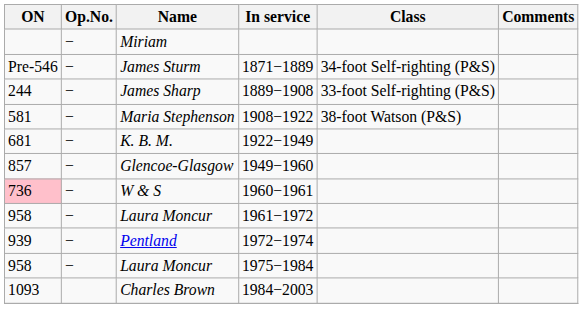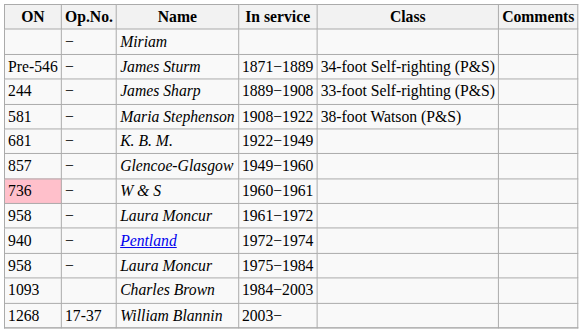 <table class="wikitable">
 <tr>
 <th>ON</th>
 <th>Op.No.</th>
 <th>Name</th>
 <th>In service</th>
 <th>Class</th>
 <th>Comments</th>
 </tr>
 <tr>
 <td></td>
 <td>−</td>
 <td><em>Miriam</em></td>
 <td></td>
 <td></td>
 <td></td>
 </tr>
 <tr>
 <td>Pre-546</td>
 <td>−</td>
 <td><em>James Sturm</em></td>
 <td>1871−1889</td>
 <td>34-foot Self-righting (P&S)</td>
 <td></td>
 </tr>
 <tr>
 <td>244</td>
 <td>−</td>
 <td><em>James Sharp</em></td>
 <td>1889−1908</td>
 <td>33-foot Self-righting (P&S)</td>
 <td></td>
 </tr>
 <tr>
 <td>581</td>
 <td>−</td>
 <td><em>Maria Stephenson</em></td>
 <td>1908−1922</td>
 <td>38-foot Watson (P&S)</td>
 <td></td>
 </tr>
 <tr>
 <td>681</td>
 <td>−</td>
 <td><em>K. B. M.</em></td>
 <td>1922−1949</td>
 <td></td>
 <td></td>
 </tr>
 <tr>
 <td>857</td>
 <td>−</td>
 <td><em>Glencoe-Glasgow</em></td>
 <td>1949−1960</td>
 <td></td>
 <td></td>
 </tr>
 <tr>
 <td style="background: pink;">736</td>
 <td>−</td>
 <td><em>W & S</em></td>
 <td>1960−1961</td>
 <td></td>
 <td></td>
 </tr>
 <tr>
 <td>958</td>
 <td>−</td>
 <td><em>Laura Moncur</em></td>
 <td>1961−1972</td>
 <td></td>
 <td></td>
 </tr>
 <tr>
-<td>939</td>
+<td>940</td>
 <td>−</td>
 <td><a href='#'><em>Pentland<br></em></a></td>
 <td>1972−1974</td>
 <td></td>
 <td></td>
 </tr>
 <tr>
 <td>958</td>
 <td>−</td>
 <td><em>Laura Moncur</em></td>
 <td>1975−1984</td>
 <td></td>
 <td></td>
 </tr>
 <tr>
 <td>1093</td>
 <td></td>
 <td><em>Charles Brown</em></td>
 <td>1984−2003</td>
 <td></td>
 <td></td>
 </tr>
 <tr>
+<td>1268</td>
+<td>17-37</td>
+<td><em>William Blannin</em></td>
+<td>2003−</td>
+<td></td>
+<td></td>
+</tr>
+<tr>
 </tr>
 </table>
